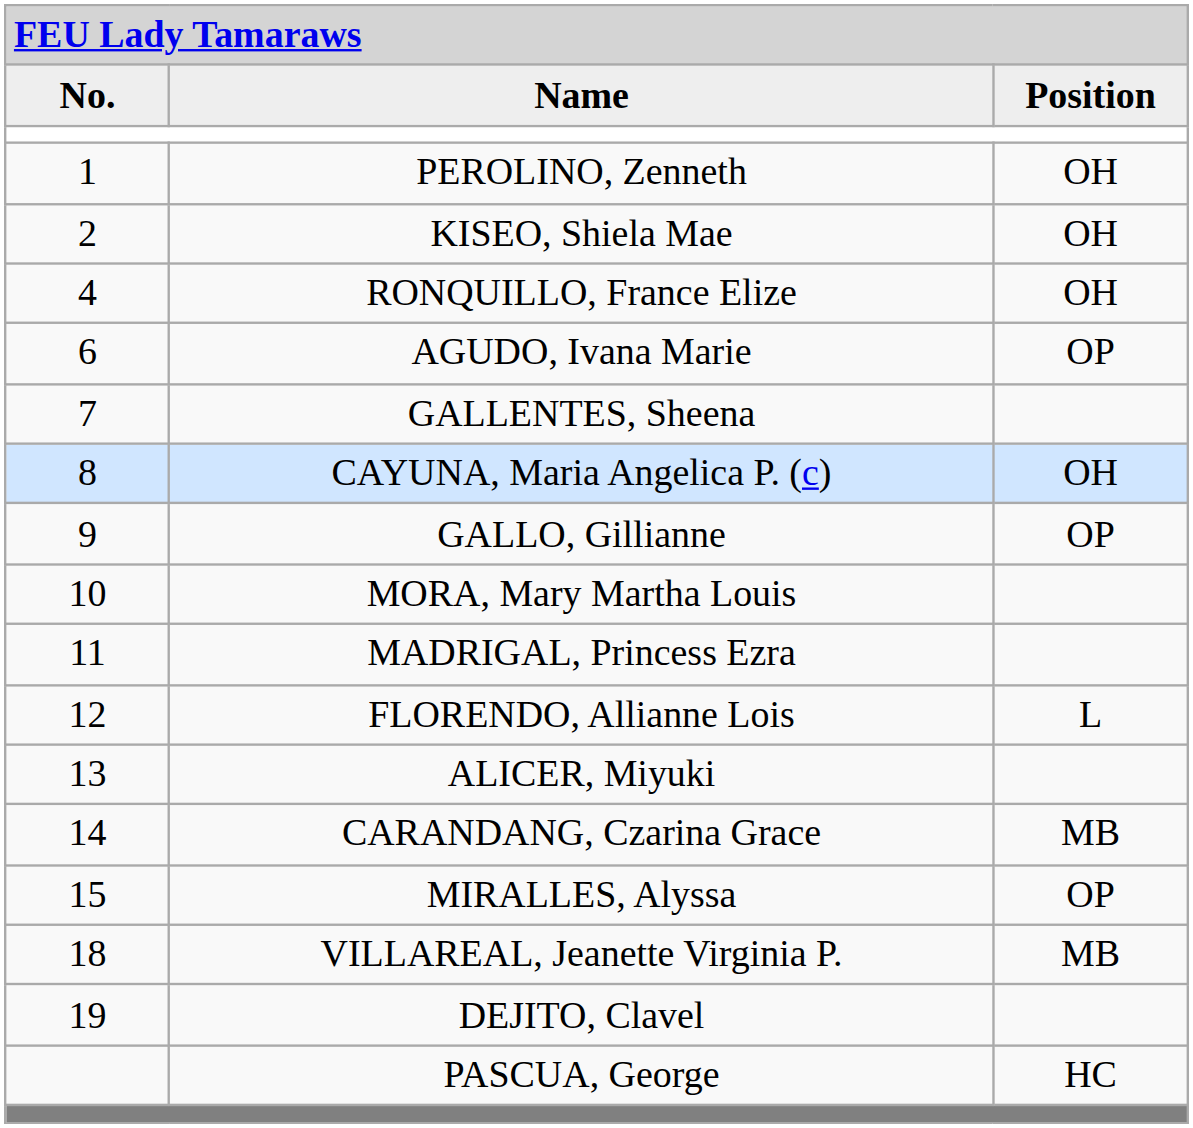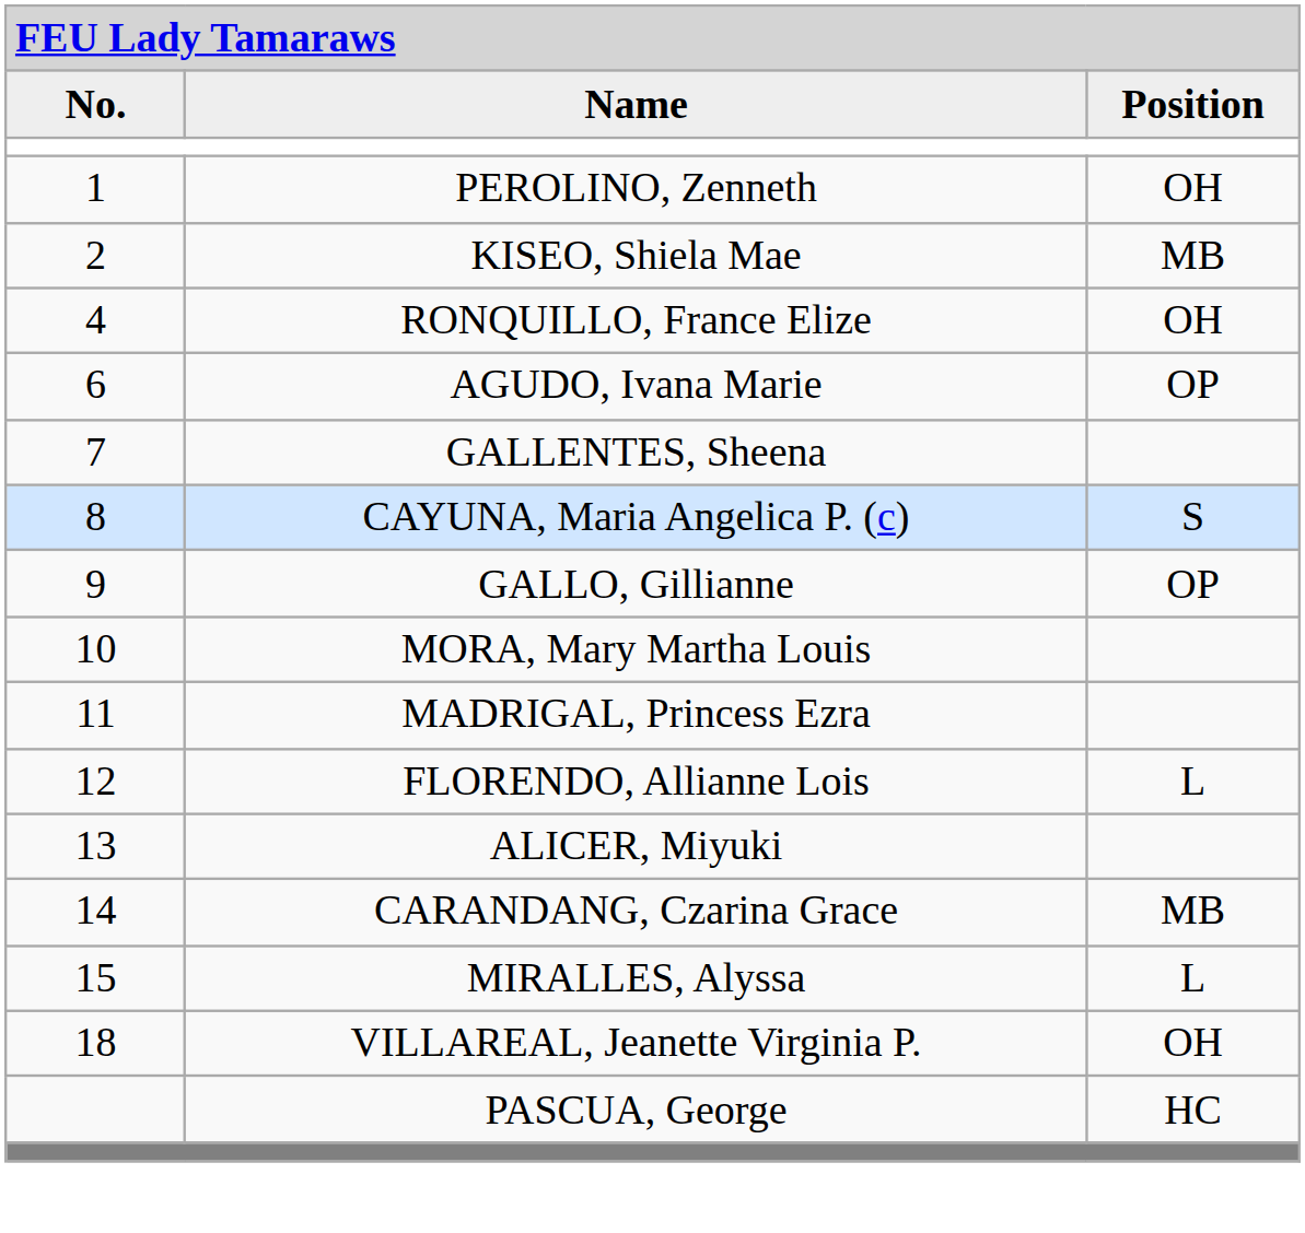 <table class='wikitable mw-collapsible mw-collapsed' border=" none" style="text-align: center; width: 500px">
 <tr>
 <th style="background:#D4D4D4; text-align:left;" colspan=3><a href='#'>FEU Lady Tamaraws</a></th>
 </tr>
 <tr style="background:#EEEEEE; font-weight:bold;">
 <td width=10%>No.</td>
 <td width=50%>Name</td>
 <td width=10%>Position</td>
 </tr>
 <tr style="background:#FFFFFF;">
 <td colspan=3 style="text-align:center;"></td>
 </tr>
 <tr>
 <td>1</td>
 <td>PEROLINO, Zenneth</td>
 <td>OH</td>
 </tr>
 <tr>
 <td>2</td>
 <td>KISEO, Shiela Mae</td>
-<td>OH</td>
+<td>MB</td>
 </tr>
 <tr>
 <td>4</td>
 <td>RONQUILLO, France Elize</td>
 <td>OH</td>
 </tr>
 <tr>
 <td>6</td>
 <td>AGUDO, Ivana Marie</td>
 <td>OP</td>
 </tr>
 <tr>
 <td>7</td>
 <td>GALLENTES, Sheena</td>
 <td></td>
 </tr>
 <tr style="background:#D0E6FF;">
 <td>8</td>
 <td>CAYUNA, Maria Angelica P. (<a href='#'>c</a>)</td>
-<td>OH</td>
+<td>S</td>
 </tr>
 <tr>
 <td>9</td>
 <td>GALLO, Gillianne</td>
 <td>OP</td>
 </tr>
 <tr>
 <td>10</td>
 <td>MORA, Mary Martha Louis</td>
 <td></td>
 </tr>
 <tr>
 <td>11</td>
 <td>MADRIGAL, Princess Ezra</td>
 <td></td>
 </tr>
 <tr>
 <td>12</td>
 <td>FLORENDO, Allianne Lois</td>
 <td>L</td>
 </tr>
 <tr>
 <td>13</td>
 <td>ALICER, Miyuki</td>
 <td></td>
 </tr>
 <tr>
 <td>14</td>
 <td>CARANDANG, Czarina Grace</td>
 <td>MB</td>
 </tr>
 <tr>
 <td>15</td>
 <td>MIRALLES, Alyssa</td>
-<td>OP</td>
+<td>L</td>
 </tr>
 <tr>
 <td>18</td>
 <td>VILLAREAL, Jeanette Virginia P.</td>
-<td>MB</td>
-</tr>
-<tr>
-<td>19</td>
-<td>DEJITO, Clavel</td>
-<td></td>
+<td>OH</td>
 </tr>
 <tr>
 <td></td>
 <td>PASCUA, George</td>
 <td>HC</td>
 </tr>
 <tr>
 <th style='background: grey;' colspan=3></th>
 </tr>
 </table>
